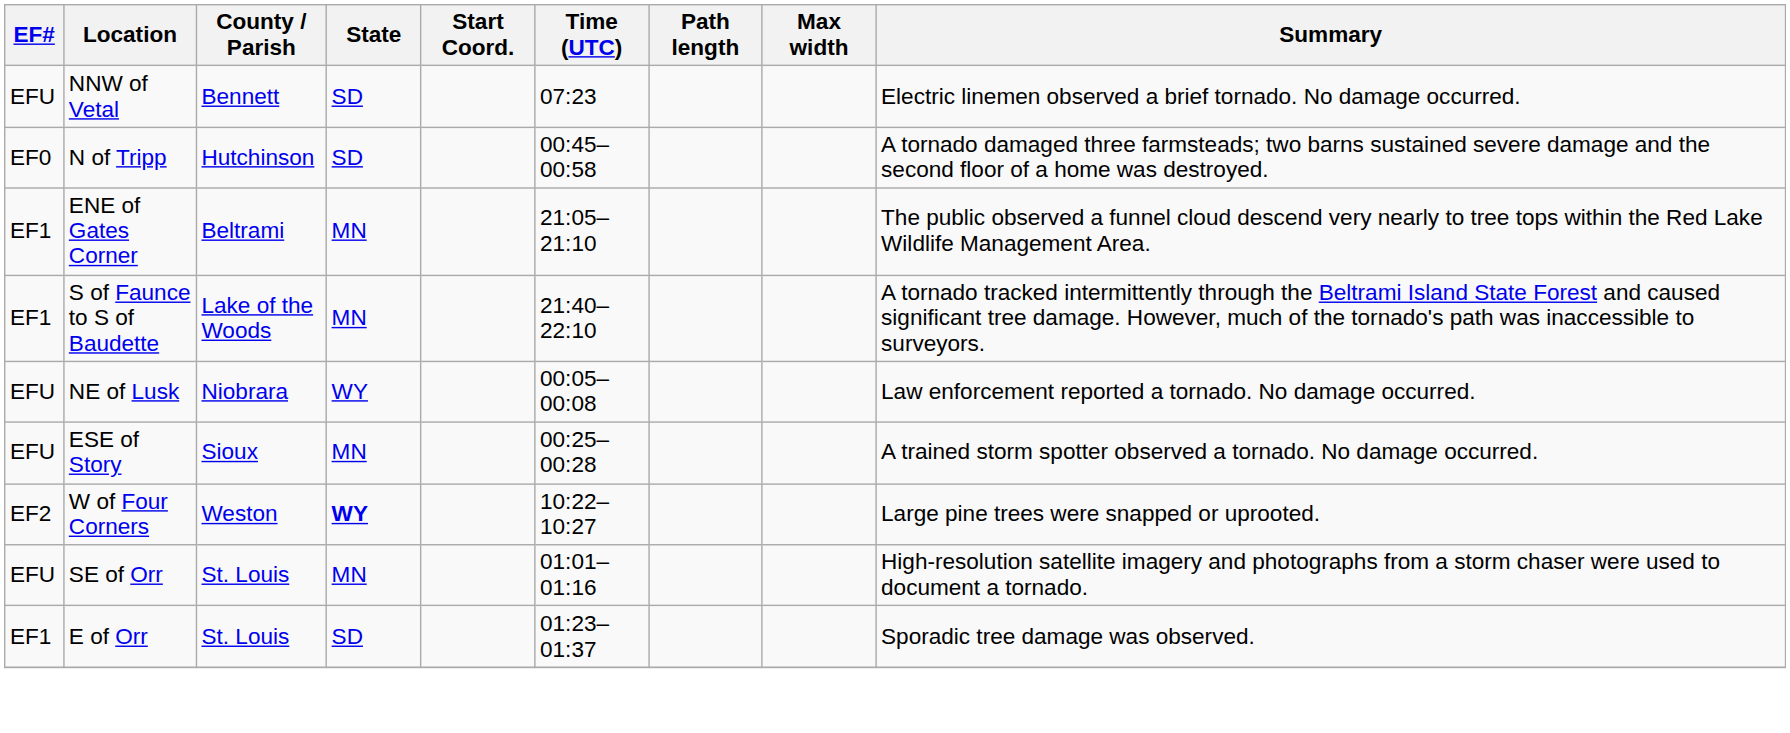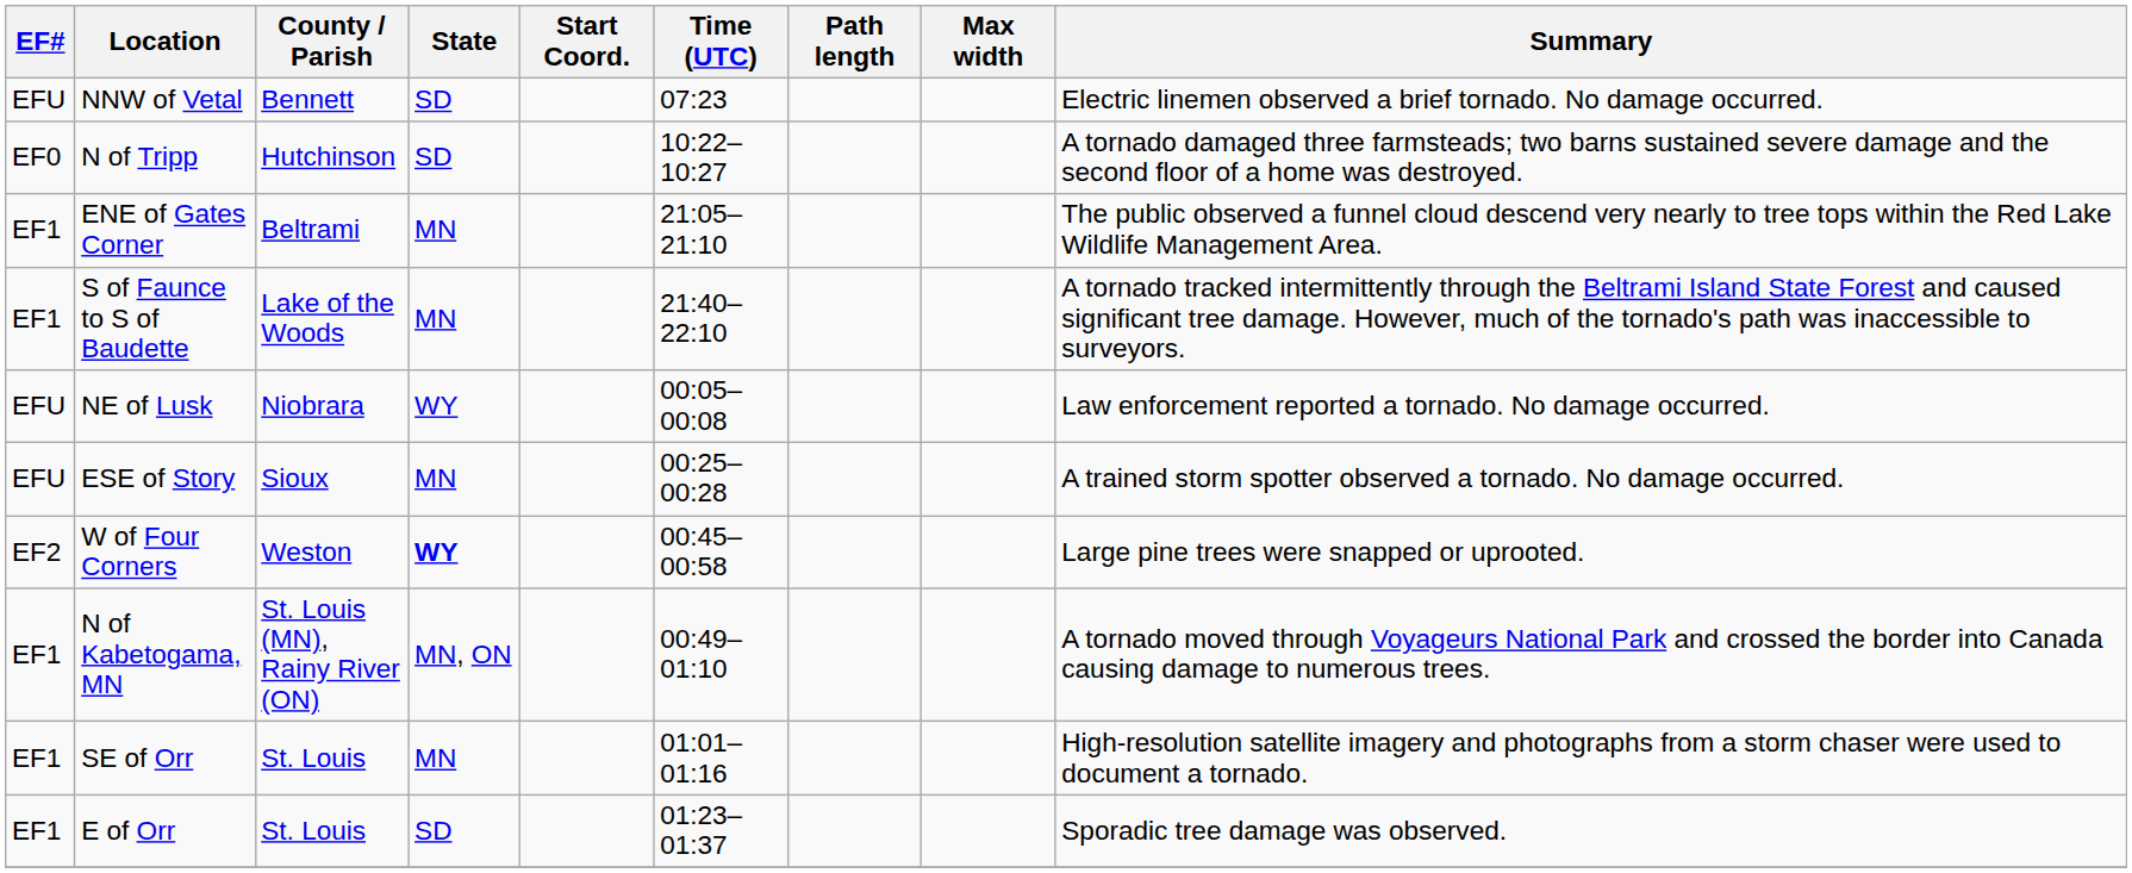 <table class="wikitable sortable" style="width:100%;">
 <tr>
 <th scope="col" style="width:3%; text-align:center;"><a href='#'>EF#</a></th>
 <th scope="col" style="width:7%; text-align:center;" class="unsortable">Location</th>
 <th scope="col" style="width:6%; text-align:center;" class="unsortable">County / Parish</th>
 <th scope="col" style="width:5%; text-align:center;">State</th>
 <th scope="col" style="width:6%; text-align:center;">Start Coord.</th>
 <th scope="col" style="width:6%; text-align:center;">Time (<a href='#'>UTC</a>)</th>
 <th scope="col" style="width:6%; text-align:center;">Path length</th>
 <th scope="col" style="width:6%; text-align:center;">Max width</th>
 <th scope="col" class="unsortable" style="width:48%; text-align:center;">Summary</th>
 </tr>
 <tr>
 <td bgcolor=>EFU</td>
 <td>NNW of <a href='#'>Vetal</a></td>
 <td><a href='#'>Bennett</a></td>
 <td><a href='#'>SD</a></td>
 <td></td>
 <td>07:23</td>
 <td></td>
 <td></td>
 <td>Electric linemen observed a brief tornado. No damage occurred.</td>
 </tr>
 <tr>
 <td bgcolor=>EF0</td>
 <td>N of <a href='#'>Tripp</a></td>
 <td><a href='#'>Hutchinson</a></td>
 <td><a href='#'>SD</a></td>
 <td></td>
-<td>00:45–00:58</td>
+<td>10:22–10:27</td>
 <td></td>
 <td></td>
 <td>A tornado damaged three farmsteads; two barns sustained severe damage and the second floor of a home was destroyed.</td>
 </tr>
 <tr>
 <td bgcolor=>EF1</td>
 <td>ENE of <a href='#'>Gates Corner</a></td>
 <td><a href='#'>Beltrami</a></td>
 <td><a href='#'>MN</a></td>
 <td></td>
 <td>21:05–21:10</td>
 <td></td>
 <td></td>
 <td>The public observed a funnel cloud descend very nearly to tree tops within the Red Lake Wildlife Management Area.</td>
 </tr>
 <tr>
 <td bgcolor=>EF1</td>
 <td>S of <a href='#'>Faunce</a> to S of <a href='#'>Baudette</a></td>
 <td><a href='#'>Lake of the Woods</a></td>
 <td><a href='#'>MN</a></td>
 <td></td>
 <td>21:40–22:10</td>
 <td></td>
 <td></td>
 <td>A tornado tracked intermittently through the <a href='#'>Beltrami Island State Forest</a> and caused significant tree damage. However, much of the tornado's path was inaccessible to surveyors.</td>
 </tr>
 <tr>
 <td bgcolor=>EFU</td>
 <td>NE of <a href='#'>Lusk</a></td>
 <td><a href='#'>Niobrara</a></td>
 <td><a href='#'>WY</a></td>
 <td></td>
 <td>00:05–00:08</td>
 <td></td>
 <td></td>
 <td>Law enforcement reported a tornado. No damage occurred.</td>
 </tr>
 <tr>
 <td bgcolor=>EFU</td>
 <td>ESE of <a href='#'>Story</a></td>
 <td><a href='#'>Sioux</a></td>
 <td><a href='#'>MN</a></td>
 <td></td>
 <td>00:25–00:28</td>
 <td></td>
 <td></td>
 <td>A trained storm spotter observed a tornado. No damage occurred.</td>
 </tr>
 <tr>
 <td bgcolor=>EF2</td>
 <td>W of <a href='#'>Four Corners</a></td>
 <td><a href='#'>Weston</a></td>
 <td><strong><a href='#'>WY</a></strong></td>
 <td></td>
-<td>10:22–10:27</td>
+<td>00:45–00:58</td>
 <td></td>
 <td></td>
 <td>Large pine trees were snapped or uprooted.</td>
 </tr>
 <tr>
-<td bgcolor=>EFU</td>
+<td bgcolor=>EF1</td>
+<td>N of <a href='#'>Kabetogama, MN</a></td>
+<td><a href='#'>St. Louis (MN)</a>, <a href='#'>Rainy River (ON)</a></td>
+<td><a href='#'>MN</a>, <a href='#'>ON</a></td>
+<td></td>
+<td>00:49–01:10</td>
+<td></td>
+<td></td>
+<td>A tornado moved through <a href='#'>Voyageurs National Park</a> and crossed the border into Canada causing damage to numerous trees.</td>
+</tr>
+<tr>
+<td bgcolor=>EF1</td>
 <td>SE of <a href='#'>Orr</a></td>
 <td><a href='#'>St. Louis</a></td>
 <td><a href='#'>MN</a></td>
 <td></td>
 <td>01:01–01:16</td>
 <td></td>
 <td></td>
 <td>High-resolution satellite imagery and photographs from a storm chaser were used to document a tornado.</td>
 </tr>
 <tr>
 <td bgcolor=>EF1</td>
 <td>E of <a href='#'>Orr</a></td>
 <td><a href='#'>St. Louis</a></td>
 <td><a href='#'>SD</a></td>
 <td></td>
 <td>01:23–01:37</td>
 <td></td>
 <td></td>
 <td>Sporadic tree damage was observed.</td>
 </tr>
 <tr>
 </tr>
 </table>
